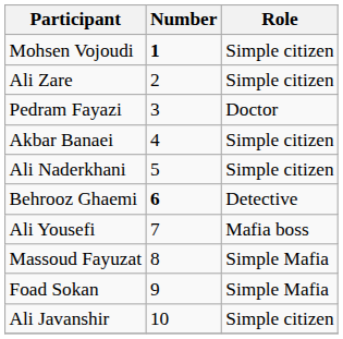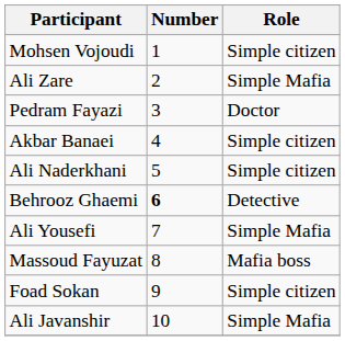 <table class="wikitable">
 <tr>
 <th>Participant</th>
 <th>Number</th>
 <th>Role</th>
 </tr>
 <tr>
 <td>Mohsen Vojoudi</td>
-<td><strong>1</strong></td>
+<td>1</td>
 <td>Simple citizen</td>
 </tr>
 <tr>
 <td>Ali Zare</td>
 <td>2</td>
-<td>Simple citizen</td>
+<td>Simple Mafia</td>
 </tr>
 <tr>
 <td>Pedram Fayazi</td>
 <td>3</td>
 <td>Doctor</td>
 </tr>
 <tr>
 <td>Akbar Banaei</td>
 <td>4</td>
 <td>Simple citizen</td>
 </tr>
 <tr>
 <td>Ali Naderkhani</td>
 <td>5</td>
 <td>Simple citizen</td>
 </tr>
 <tr>
 <td>Behrooz Ghaemi</td>
 <td><strong>6</strong></td>
 <td>Detective</td>
 </tr>
 <tr>
 <td>Ali Yousefi</td>
 <td>7</td>
-<td>Mafia boss</td>
+<td>Simple Mafia</td>
 </tr>
 <tr>
 <td>Massoud Fayuzat</td>
 <td>8</td>
-<td>Simple Mafia</td>
+<td>Mafia boss</td>
 </tr>
 <tr>
 <td>Foad Sokan</td>
 <td>9</td>
-<td>Simple Mafia</td>
+<td>Simple citizen</td>
 </tr>
 <tr>
 <td>Ali Javanshir</td>
 <td>10</td>
-<td>Simple citizen</td>
+<td>Simple Mafia</td>
 </tr>
 <tr>
 </tr>
 </table>
